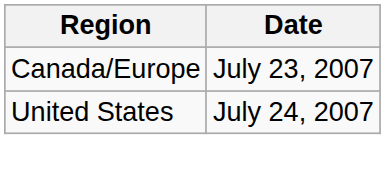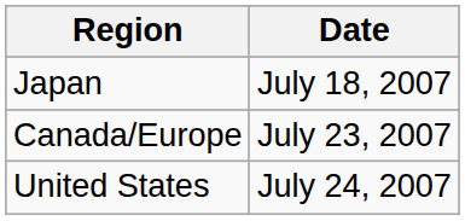 <table class="wikitable">
 <tr>
 <th>Region</th>
 <th>Date</th>
+</tr>
+<tr>
+<td>Japan</td>
+<td>July 18, 2007</td>
 </tr>
 <tr>
 <td>Canada/Europe</td>
 <td>July 23, 2007</td>
 </tr>
 <tr>
 <td>United States</td>
 <td>July 24, 2007</td>
 </tr>
 </table>
